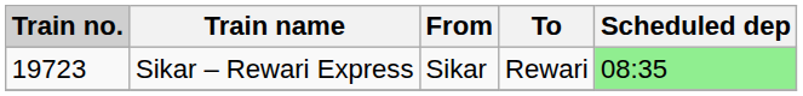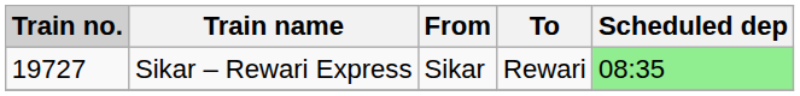 <table class="wikitable sortable">
 <tr>
 <th style="background:#cfcfcf; text-align:center;">Train no.</th>
 <th>Train name</th>
 <th>From</th>
 <th>To</th>
 <th>Scheduled dep</th>
 </tr>
 <tr>
-<td>19723</td>
+<td>19727</td>
 <td>Sikar – Rewari Express</td>
 <td>Sikar</td>
 <td>Rewari</td>
 <td style="background: lightgreen;">08:35</td>
 </tr>
 <tr>
 </tr>
 </table>
